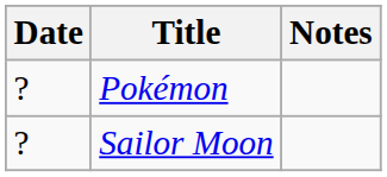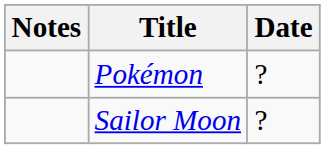 <table class="wikitable sortable">
 <tr>
+<th>Notes</th>
+<th>Title</th>
 <th>Date</th>
-<th>Title</th>
-<th>Notes</th>
 </tr>
 <tr>
+<td></td>
+<td><em><a href='#'>Pokémon</a></em></td>
 <td>?</td>
-<td><em><a href='#'>Pokémon</a></em></td>
-<td></td>
 </tr>
 <tr>
+<td></td>
+<td><em><a href='#'>Sailor Moon</a></em></td>
 <td>?</td>
-<td><em><a href='#'>Sailor Moon</a></em></td>
-<td></td>
 </tr>
 </table>
